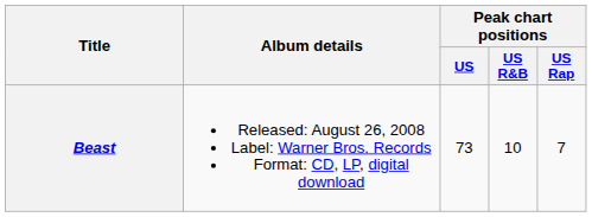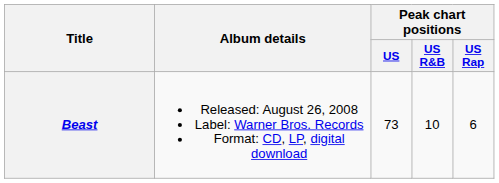 <table class="wikitable plainrowheaders" style="text-align:center;">
 <tr>
 <th scope="col" rowspan="2" style="width:11em;">Title</th>
 <th scope="col" rowspan="2" style="width:16em;">Album details</th>
 <th scope="col" colspan="3">Peak chart positions</th>
 </tr>
 <tr>
 <th style="width:3em;font-size:90%;"><a href='#'>US</a><br> </th>
 <th style="width:3em;font-size:90%;"><a href='#'>US R&B</a><br> </th>
 <th style="width:3em;font-size:90%;"><a href='#'>US Rap</a><br> </th>
 </tr>
 <tr>
 <th scope="row"><em><a href='#'>Beast</a></em></th>
 <td><br><ul><li>Released: August 26, 2008</li><li>Label: <a href='#'>Warner Bros. Records</a></li><li>Format: <a href='#'>CD</a>, <a href='#'>LP</a>, <a href='#'>digital download</a></li></ul></td>
 <td>73</td>
 <td>10</td>
-<td>7</td>
+<td>6</td>
 </tr>
 </table>
